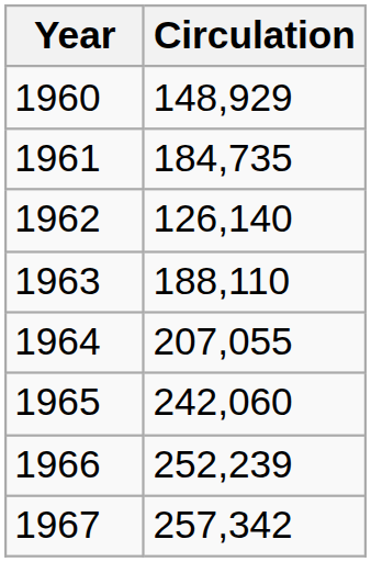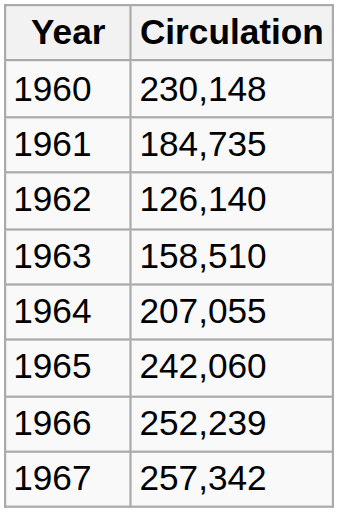 <table class="wikitable floatright" border="1" cellpadding="2">
 <tr>
 <th scope="col" width="50px">Year</th>
 <th scope="col" width="84px">Circulation</th>
 </tr>
 <tr>
 <td>1960</td>
-<td>148,929</td>
+<td>230,148</td>
 </tr>
 <tr>
 <td>1961</td>
 <td>184,735</td>
 </tr>
 <tr>
 <td>1962</td>
 <td>126,140</td>
 </tr>
 <tr>
 <td>1963</td>
-<td>188,110</td>
+<td>158,510</td>
 </tr>
 <tr>
 <td>1964</td>
 <td>207,055</td>
 </tr>
 <tr>
 <td>1965</td>
 <td>242,060</td>
 </tr>
 <tr>
 <td>1966</td>
 <td>252,239</td>
 </tr>
 <tr>
 <td>1967</td>
 <td>257,342</td>
 </tr>
 </table>
